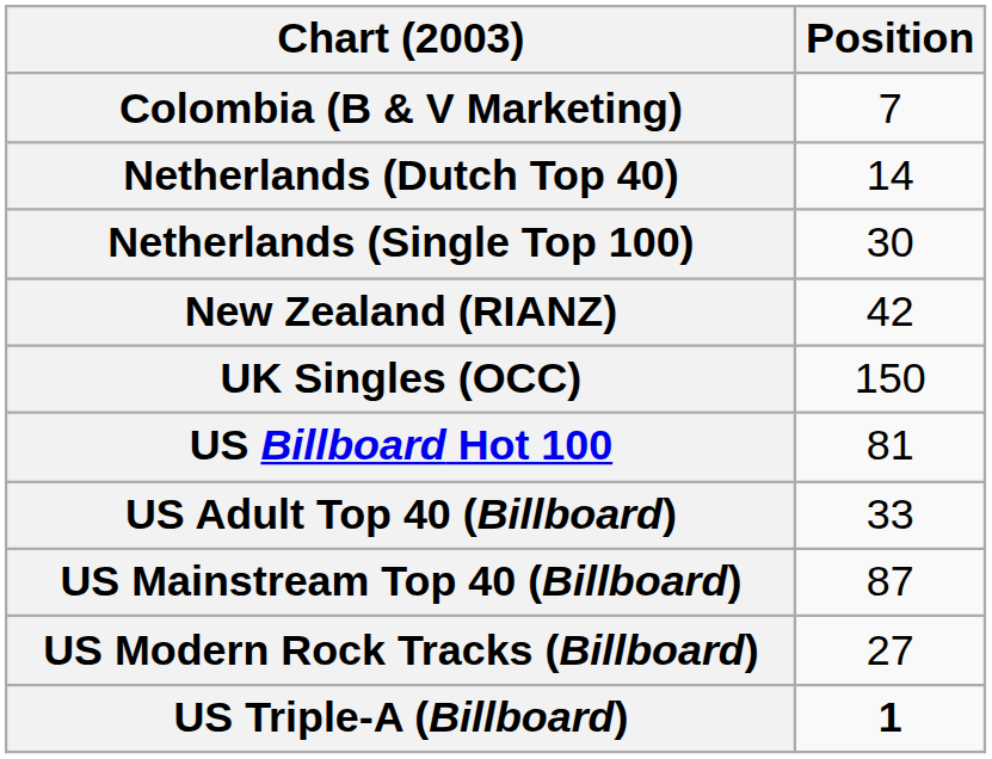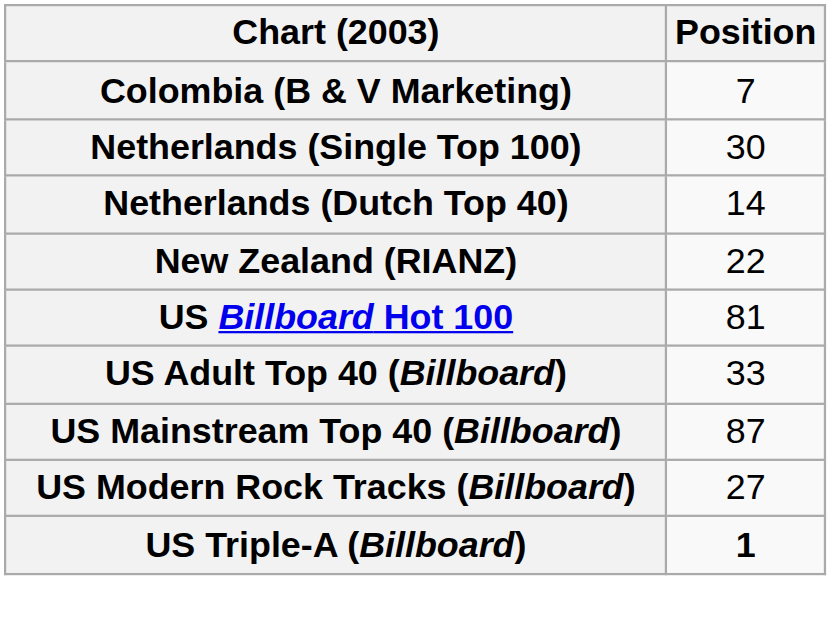 <table class="wikitable sortable plainrowheaders" style="text-align:center">
 <tr>
 <th scope="col" style="width:18em;">Chart (2003)</th>
 <th scope="col">Position</th>
 </tr>
 <tr>
 <th scope="row">Colombia (B & V Marketing)</th>
 <td>7</td>
 </tr>
 <tr>
+<th scope="row">Netherlands (Single Top 100)</th>
+<td>30</td>
+</tr>
+<tr>
 <th scope="row">Netherlands (Dutch Top 40)</th>
 <td>14</td>
 </tr>
 <tr>
-<th scope="row">Netherlands (Single Top 100)</th>
-<td>30</td>
-</tr>
-<tr>
 <th scope="row">New Zealand (RIANZ)</th>
-<td>42</td>
-</tr>
-<tr>
-<th scope="row">UK Singles (OCC)</th>
-<td>150</td>
+<td>22</td>
 </tr>
 <tr>
 <th scope="row">US <a href='#'><em>Billboard</em> Hot 100</a></th>
 <td>81</td>
 </tr>
 <tr>
 <th scope="row">US Adult Top 40 (<em>Billboard</em>)</th>
 <td>33</td>
 </tr>
 <tr>
 <th scope="row">US Mainstream Top 40 (<em>Billboard</em>)</th>
 <td>87</td>
 </tr>
 <tr>
 <th scope="row">US Modern Rock Tracks (<em>Billboard</em>)</th>
 <td>27</td>
 </tr>
 <tr>
 <th scope="row">US Triple-A (<em>Billboard</em>)</th>
 <td><strong>1</strong></td>
 </tr>
 </table>
